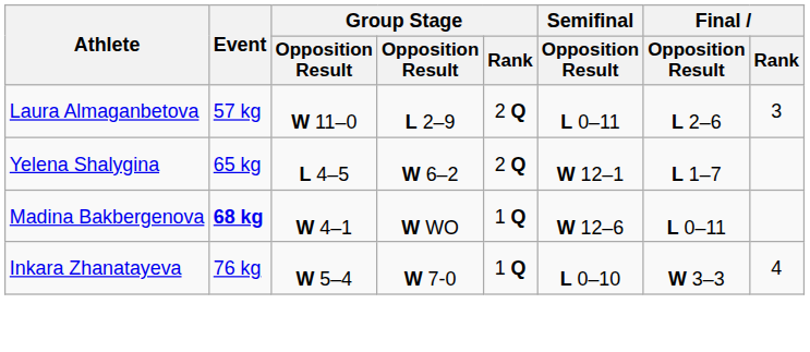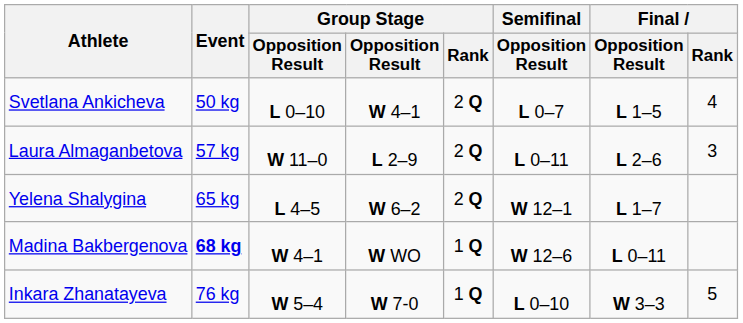 <table class=wikitable style=font-size:90%;text-align:center>
 <tr>
 <th rowspan=2>Athlete</th>
 <th rowspan=2>Event</th>
 <th colspan=3>Group Stage</th>
 <th>Semifinal</th>
 <th colspan=2>Final / </th>
 </tr>
 <tr style=font-size:95%>
 <th>Opposition<br>Result</th>
 <th>Opposition<br>Result</th>
 <th>Rank</th>
 <th>Opposition<br>Result</th>
 <th>Opposition<br>Result</th>
 <th>Rank</th>
+</tr>
+<tr>
+<td align=left><a href='#'>Svetlana Ankicheva</a></td>
+<td align=left><a href='#'>50 kg</a></td>
+<td><br><strong>L</strong> 0–10</td>
+<td><br><strong>W</strong> 4–1</td>
+<td>2 <strong>Q</strong></td>
+<td><br><strong>L</strong> 0–7</td>
+<td><br><strong>L</strong> 1–5</td>
+<td>4</td>
 </tr>
 <tr>
 <td align=left><a href='#'>Laura Almaganbetova</a></td>
 <td align=left><a href='#'>57 kg</a></td>
 <td><br><strong>W</strong> 11–0</td>
 <td><br><strong>L</strong> 2–9</td>
 <td>2 <strong>Q</strong></td>
 <td><br><strong>L</strong> 0–11</td>
 <td><br><strong>L</strong> 2–6</td>
 <td>3</td>
 </tr>
 <tr>
 <td align=left><a href='#'>Yelena Shalygina</a></td>
 <td align=left><a href='#'>65 kg</a></td>
 <td><br><strong>L</strong> 4–5</td>
 <td><br><strong>W</strong> 6–2</td>
 <td>2 <strong>Q</strong></td>
 <td><br><strong>W</strong> 12–1</td>
 <td><br><strong>L</strong> 1–7</td>
 <td></td>
 </tr>
 <tr>
 <td align=left><a href='#'>Madina Bakbergenova</a></td>
 <td align=left><strong><a href='#'>68 kg</a></strong></td>
 <td><br><strong>W</strong> 4–1</td>
 <td><br><strong>W</strong> WO</td>
 <td>1 <strong>Q</strong></td>
 <td><br><strong>W</strong> 12–6</td>
 <td><br><strong>L</strong> 0–11</td>
 <td></td>
 </tr>
 <tr>
 <td align=left><a href='#'>Inkara Zhanatayeva</a></td>
 <td align=left><a href='#'>76 kg</a></td>
 <td><br><strong>W</strong> 5–4</td>
 <td><br><strong>W</strong> 7-0</td>
 <td>1 <strong>Q</strong></td>
 <td><br><strong>L</strong> 0–10</td>
 <td><br><strong>W</strong> 3–3</td>
-<td>4</td>
+<td>5</td>
 </tr>
 </table>
